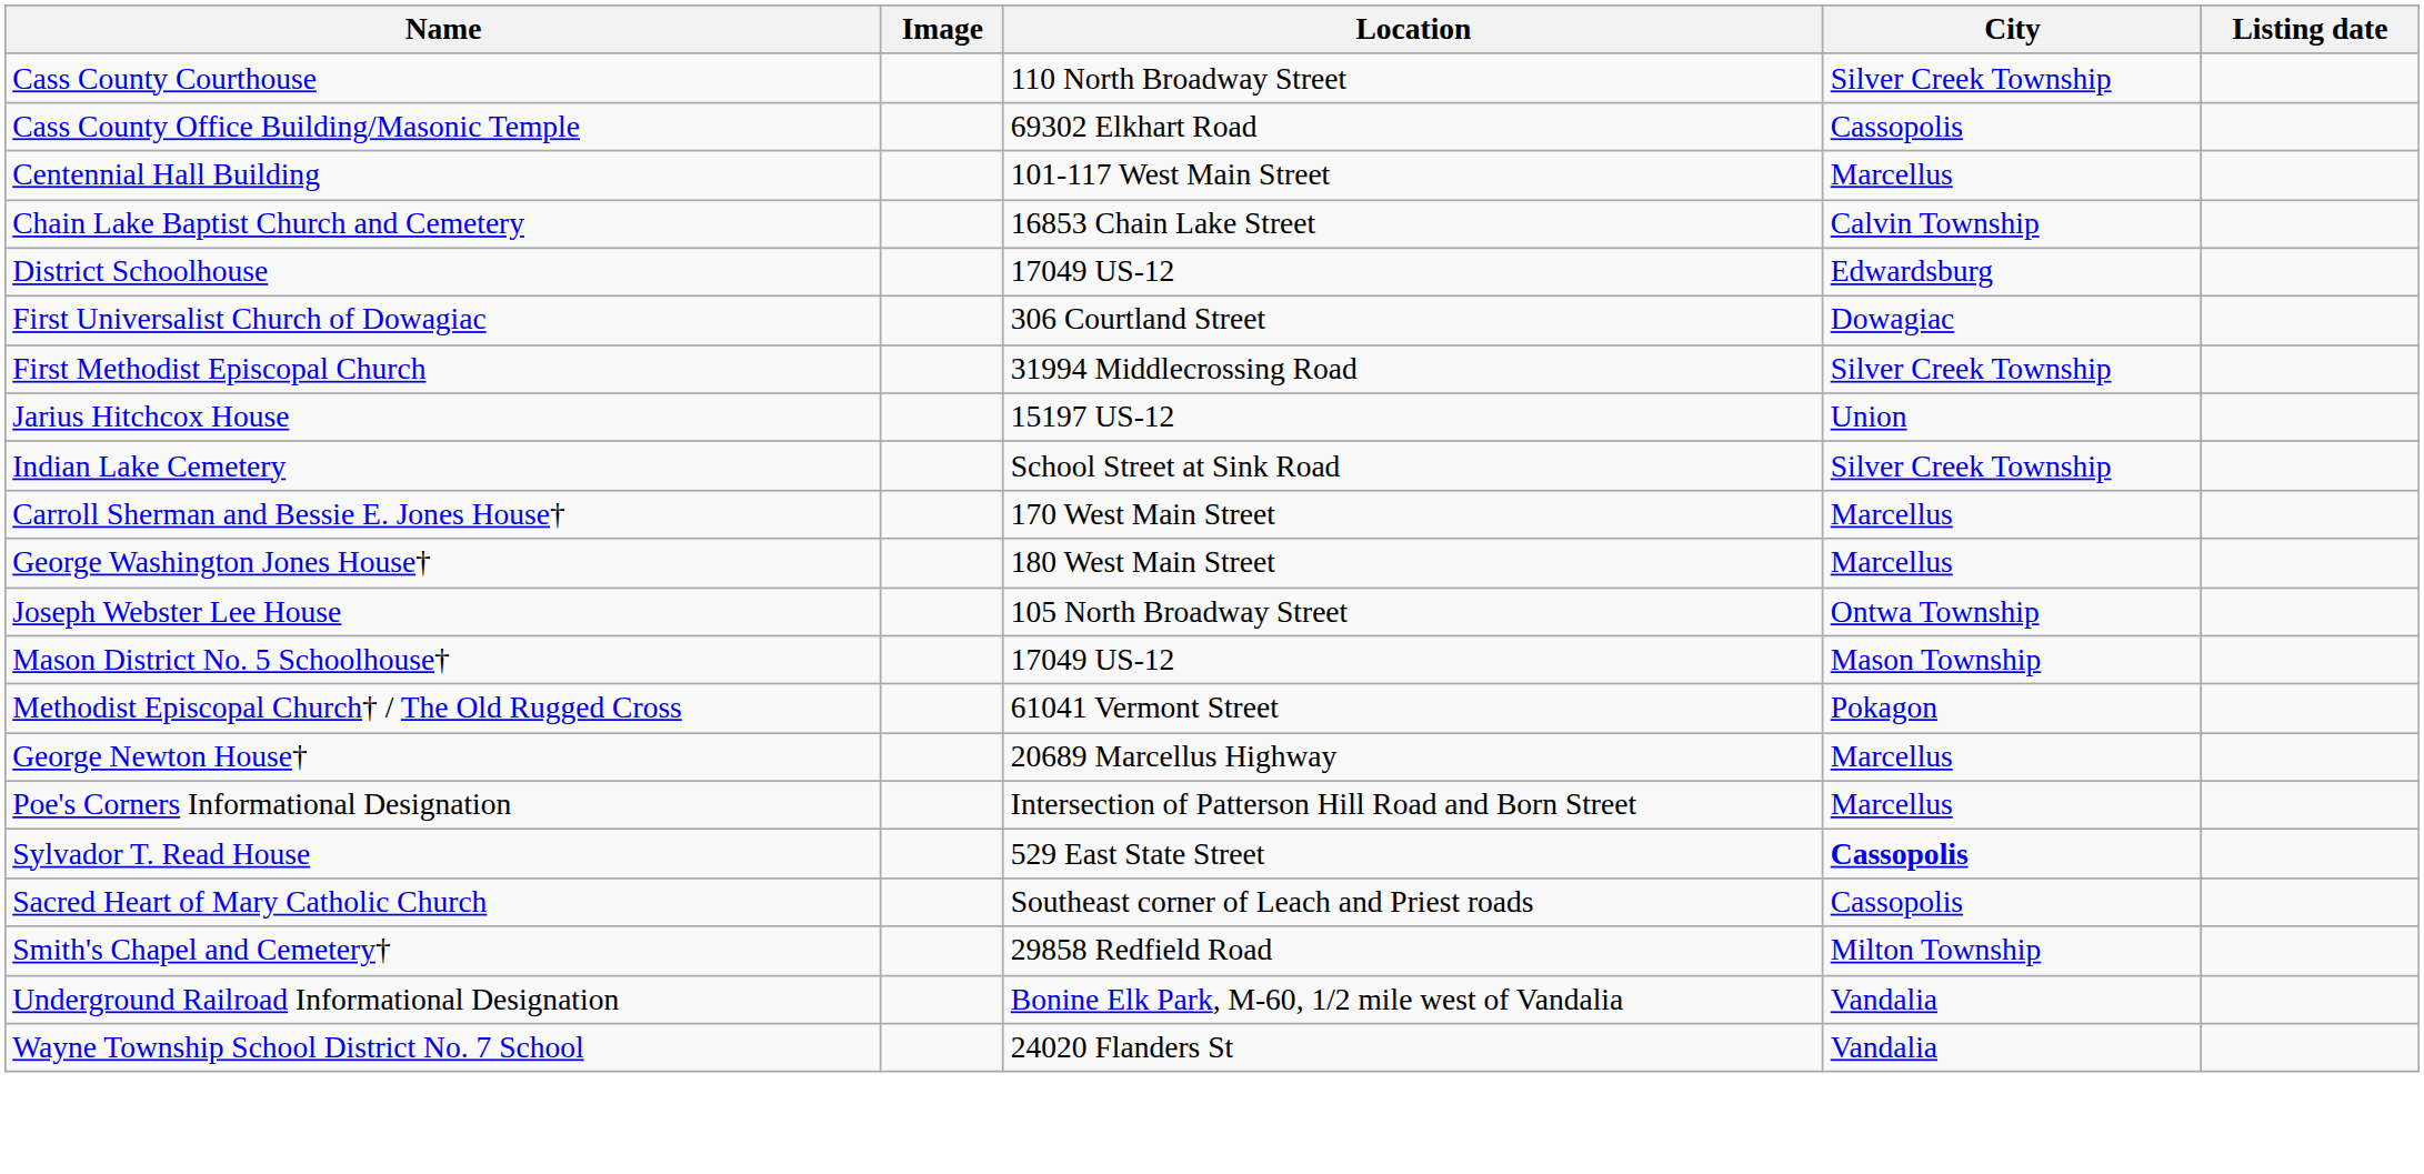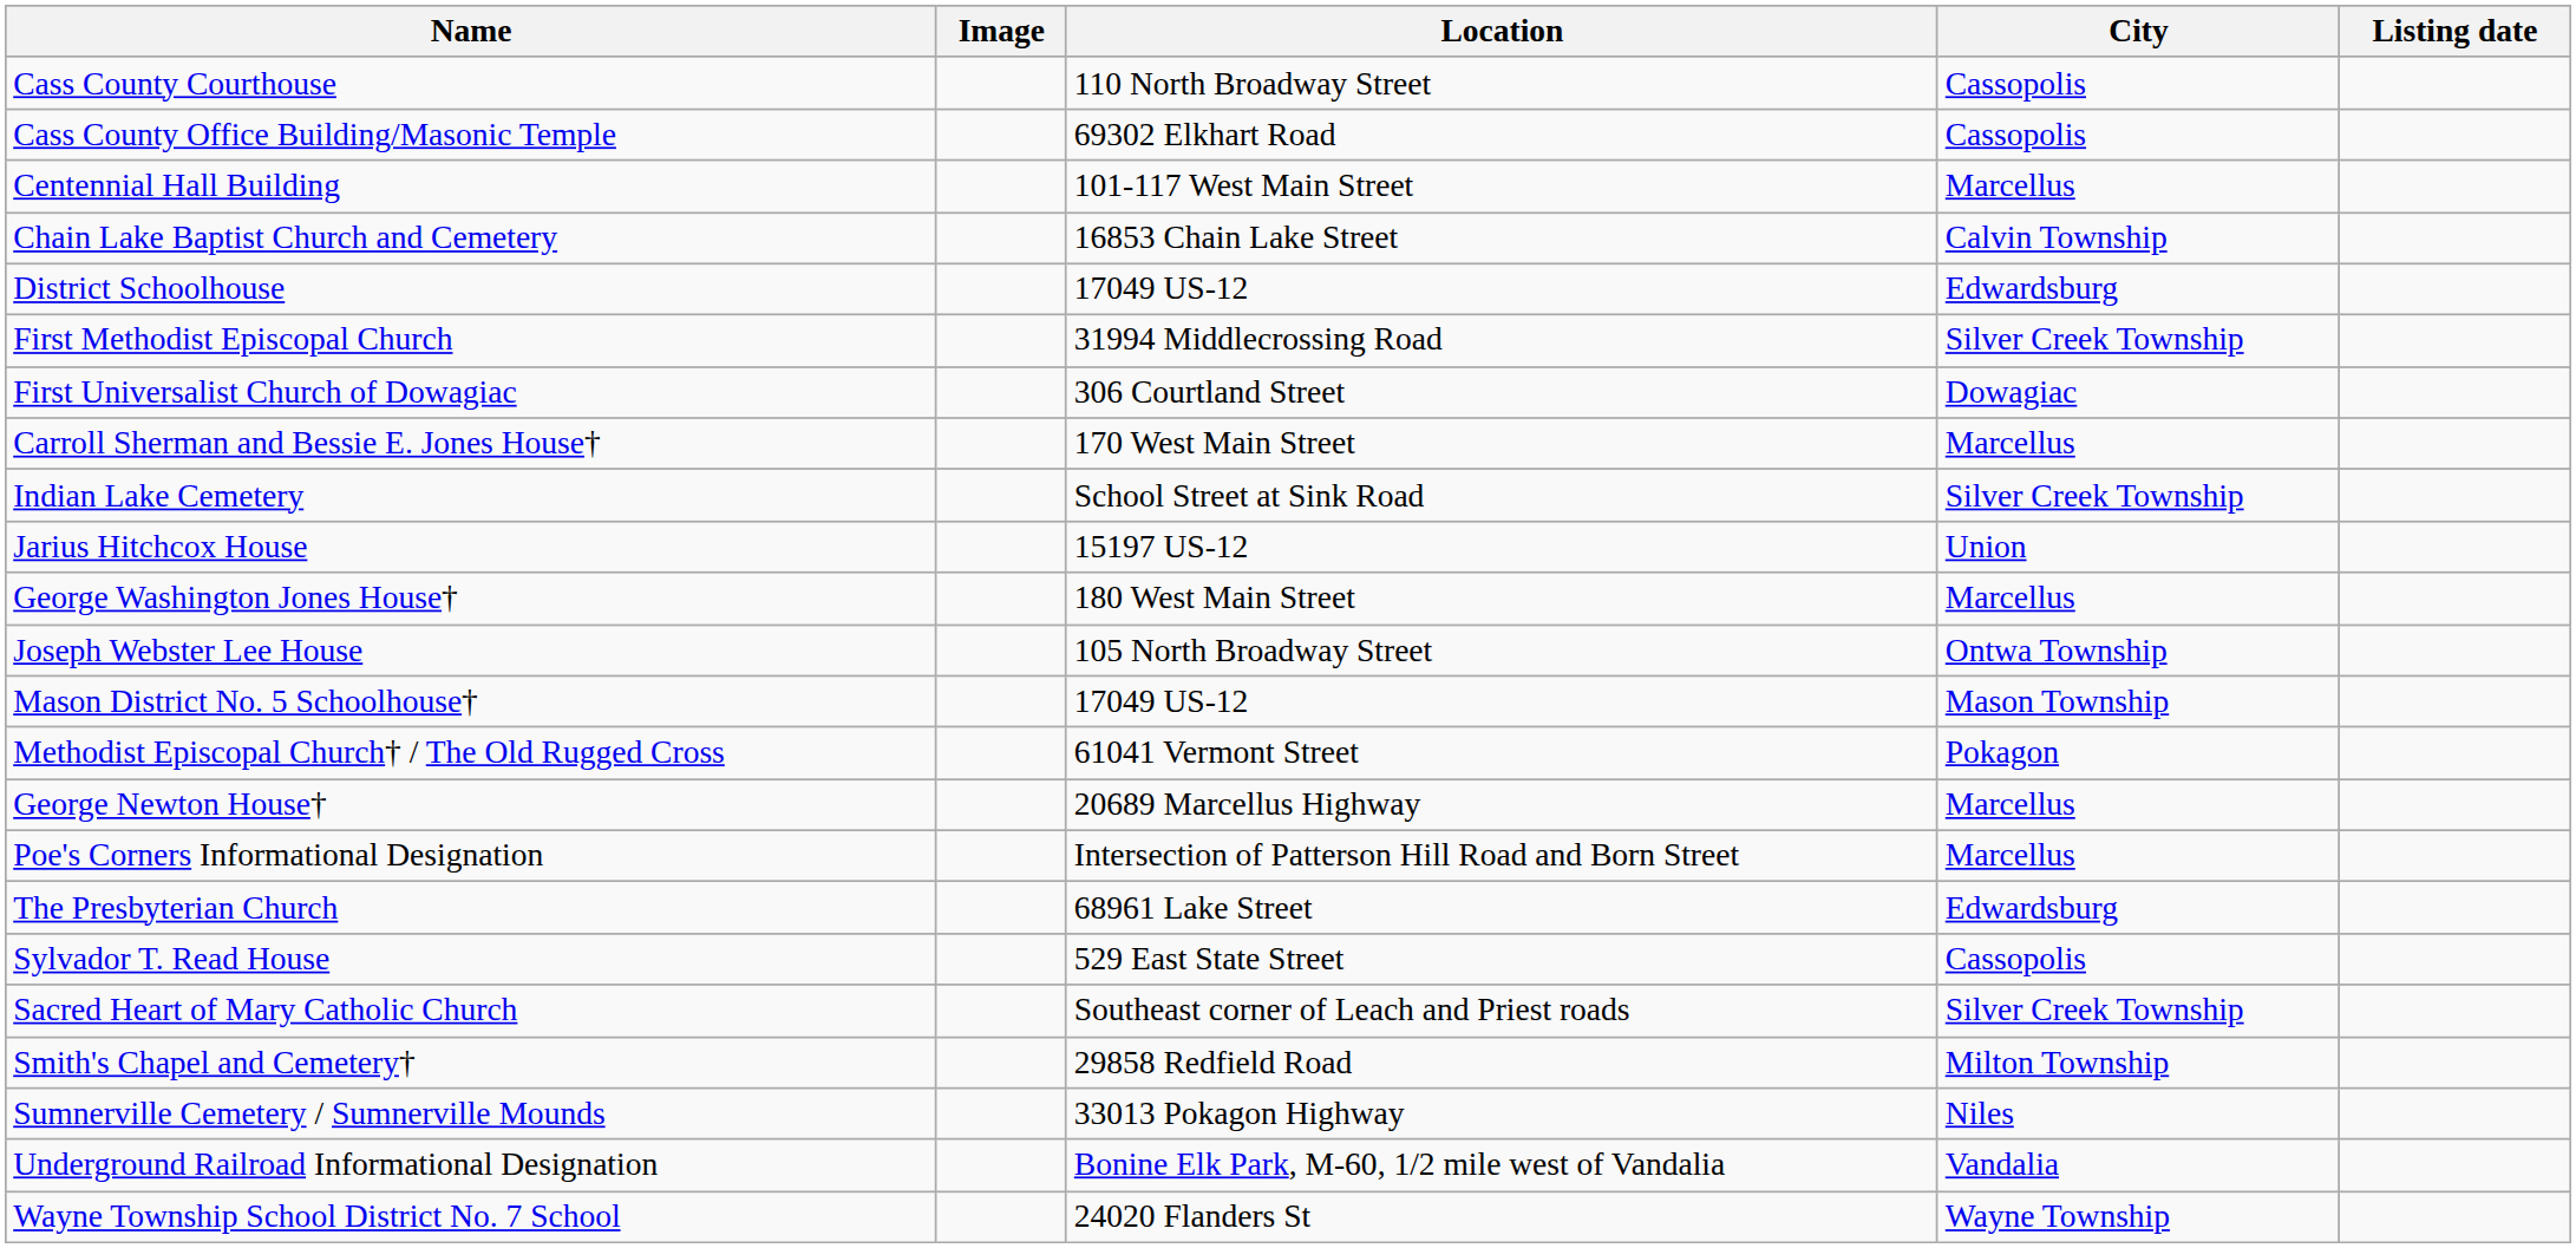 <table class="wikitable sortable" style="width:100%">
 <tr>
 <th>Name</th>
 <th>Image</th>
 <th>Location</th>
 <th>City</th>
 <th>Listing date</th>
 </tr>
 <tr>
 <td><a href='#'>Cass County Courthouse</a></td>
 <td></td>
 <td>110 North Broadway Street</td>
-<td><a href='#'>Silver Creek Township</a></td>
+<td><a href='#'>Cassopolis</a></td>
 <td></td>
 </tr>
 <tr>
 <td><a href='#'>Cass County Office Building/Masonic Temple</a></td>
 <td></td>
 <td>69302 Elkhart Road</td>
 <td><a href='#'>Cassopolis</a></td>
 <td></td>
 </tr>
 <tr>
 <td><a href='#'>Centennial Hall Building</a></td>
 <td></td>
 <td>101-117 West Main Street</td>
 <td><a href='#'>Marcellus</a></td>
 <td></td>
 </tr>
 <tr>
 <td><a href='#'>Chain Lake Baptist Church and Cemetery</a></td>
 <td></td>
 <td>16853 Chain Lake Street</td>
 <td><a href='#'>Calvin Township</a></td>
 <td></td>
 </tr>
 <tr>
 <td><a href='#'>District Schoolhouse</a></td>
 <td></td>
 <td>17049 US-12</td>
 <td><a href='#'>Edwardsburg</a></td>
 <td></td>
 </tr>
 <tr>
+<td><a href='#'>First Methodist Episcopal Church</a></td>
+<td></td>
+<td>31994 Middlecrossing Road</td>
+<td><a href='#'>Silver Creek Township</a></td>
+<td></td>
+</tr>
+<tr>
 <td><a href='#'>First Universalist Church of Dowagiac</a></td>
 <td></td>
 <td>306 Courtland Street</td>
 <td><a href='#'>Dowagiac</a></td>
 <td></td>
 </tr>
 <tr>
-<td><a href='#'>First Methodist Episcopal Church</a></td>
+<td><a href='#'>Carroll Sherman and Bessie E. Jones House</a>†</td>
 <td></td>
-<td>31994 Middlecrossing Road</td>
-<td><a href='#'>Silver Creek Township</a></td>
-<td></td>
-</tr>
-<tr>
-<td><a href='#'>Jarius Hitchcox House</a></td>
-<td></td>
-<td>15197 US-12</td>
-<td><a href='#'>Union</a></td>
+<td>170 West Main Street</td>
+<td><a href='#'>Marcellus</a></td>
 <td></td>
 </tr>
 <tr>
 <td><a href='#'>Indian Lake Cemetery</a></td>
 <td></td>
 <td>School Street at Sink Road</td>
 <td><a href='#'>Silver Creek Township</a></td>
 <td></td>
 </tr>
 <tr>
-<td><a href='#'>Carroll Sherman and Bessie E. Jones House</a>†</td>
+<td><a href='#'>Jarius Hitchcox House</a></td>
 <td></td>
-<td>170 West Main Street</td>
-<td><a href='#'>Marcellus</a></td>
+<td>15197 US-12</td>
+<td><a href='#'>Union</a></td>
 <td></td>
 </tr>
 <tr>
 <td><a href='#'>George Washington Jones House</a>†</td>
 <td></td>
 <td>180 West Main Street</td>
 <td><a href='#'>Marcellus</a></td>
 <td></td>
 </tr>
 <tr>
 <td><a href='#'>Joseph Webster Lee House</a></td>
 <td></td>
 <td>105 North Broadway Street</td>
 <td><a href='#'>Ontwa Township</a></td>
 <td></td>
 </tr>
 <tr>
 <td><a href='#'>Mason District No. 5 Schoolhouse</a>†</td>
 <td></td>
 <td>17049 US-12</td>
 <td><a href='#'>Mason Township</a></td>
 <td></td>
 </tr>
 <tr>
 <td><a href='#'>Methodist Episcopal Church</a>† / <a href='#'>The Old Rugged Cross</a></td>
 <td></td>
 <td>61041 Vermont Street</td>
 <td><a href='#'>Pokagon</a></td>
 <td></td>
 </tr>
 <tr>
 <td><a href='#'>George Newton House</a>†</td>
 <td></td>
 <td>20689 Marcellus Highway</td>
 <td><a href='#'>Marcellus</a></td>
 <td></td>
 </tr>
 <tr>
 <td><a href='#'>Poe's Corners</a> Informational Designation</td>
 <td></td>
 <td>Intersection of Patterson Hill Road and Born Street</td>
 <td><a href='#'>Marcellus</a></td>
 <td></td>
 </tr>
 <tr>
+<td><a href='#'>The Presbyterian Church</a></td>
+<td></td>
+<td>68961 Lake Street</td>
+<td><a href='#'>Edwardsburg</a></td>
+<td></td>
+</tr>
+<tr>
 <td><a href='#'>Sylvador T. Read House</a></td>
 <td></td>
 <td>529 East State Street</td>
-<td><strong><a href='#'>Cassopolis</a></strong></td>
+<td><a href='#'>Cassopolis</a></td>
 <td></td>
 </tr>
 <tr>
 <td><a href='#'>Sacred Heart of Mary Catholic Church</a></td>
 <td></td>
 <td>Southeast corner of Leach and Priest roads</td>
-<td><a href='#'>Cassopolis</a></td>
+<td><a href='#'>Silver Creek Township</a></td>
 <td></td>
 </tr>
 <tr>
 <td><a href='#'>Smith's Chapel and Cemetery</a>†</td>
 <td></td>
 <td>29858 Redfield Road</td>
 <td><a href='#'>Milton Township</a></td>
+<td></td>
+</tr>
+<tr>
+<td><a href='#'>Sumnerville Cemetery</a> / <a href='#'>Sumnerville Mounds</a></td>
+<td></td>
+<td>33013 Pokagon Highway</td>
+<td><a href='#'>Niles</a></td>
 <td></td>
 </tr>
 <tr>
 <td><a href='#'>Underground Railroad</a> Informational Designation</td>
 <td></td>
 <td><a href='#'>Bonine Elk Park</a>, M-60, 1/2 mile west of Vandalia</td>
 <td><a href='#'>Vandalia</a></td>
 <td></td>
 </tr>
 <tr>
 <td><a href='#'>Wayne Township School District No. 7 School</a></td>
 <td></td>
 <td>24020 Flanders St</td>
-<td><a href='#'>Vandalia</a></td>
+<td><a href='#'>Wayne Township</a></td>
 <td></td>
 </tr>
 </table>
